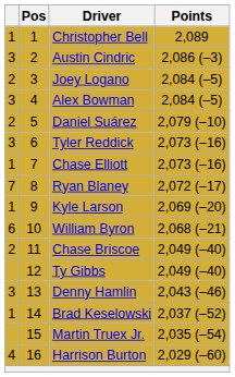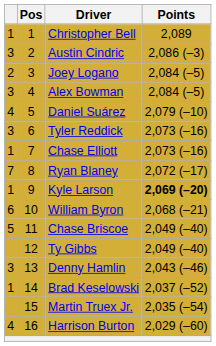 <table class="wikitable" style="font-size: 95%;">
 <tr>
 <th></th>
 <th>Pos</th>
 <th>Driver</th>
 <th>Points</th>
 </tr>
 <tr style="background:#D4AF37;">
 <td align="left"> 1</td>
 <td style="text-align:center;">1</td>
 <td><a href='#'>Christopher Bell</a></td>
 <td style="text-align:center;">2,089</td>
 </tr>
 <tr style="background:#D4AF37;">
 <td align="left"> 3</td>
 <td style="text-align:center;">2</td>
 <td><a href='#'>Austin Cindric</a></td>
 <td style="text-align:center;">2,086 (–3)</td>
 </tr>
 <tr style="background:#D4AF37;">
 <td align="left"> 2</td>
 <td style="text-align:center;">3</td>
 <td><a href='#'>Joey Logano</a></td>
 <td style="text-align:center;">2,084 (–5)</td>
 </tr>
 <tr style="background:#D4AF37;">
 <td align="left"> 3</td>
 <td style="text-align:center;">4</td>
 <td><a href='#'>Alex Bowman</a></td>
 <td style="text-align:center;">2,084 (–5)</td>
 </tr>
 <tr style="background:#D4AF37;">
-<td align="left"> 2</td>
+<td align="left"> 4</td>
 <td style="text-align:center;">5</td>
 <td><a href='#'>Daniel Suárez</a></td>
 <td style="text-align:center;">2,079 (–10)</td>
 </tr>
 <tr style="background:#D4AF37;">
 <td align="left"> 3</td>
 <td style="text-align:center;">6</td>
 <td><a href='#'>Tyler Reddick</a></td>
 <td style="text-align:center;">2,073 (–16)</td>
 </tr>
 <tr style="background:#D4AF37;">
 <td align="left"> 1</td>
 <td style="text-align:center;">7</td>
 <td><a href='#'>Chase Elliott</a></td>
 <td style="text-align:center;">2,073 (–16)</td>
 </tr>
 <tr style="background:#D4AF37;">
 <td align="left"> 7</td>
 <td style="text-align:center;">8</td>
 <td><a href='#'>Ryan Blaney</a></td>
 <td style="text-align:center;">2,072 (–17)</td>
 </tr>
 <tr style="background:#D4AF37;">
 <td align="left"> 1</td>
 <td style="text-align:center;">9</td>
 <td><a href='#'>Kyle Larson</a></td>
-<td style="text-align:center;">2,069 (–20)</td>
+<td style="text-align:center;"><strong>2,069 (–20)</strong></td>
 </tr>
 <tr style="background:#D4AF37;">
 <td align="left"> 6</td>
 <td style="text-align:center;">10</td>
 <td><a href='#'>William Byron</a></td>
 <td style="text-align:center;">2,068 (–21)</td>
 </tr>
 <tr style="background:#D4AF37;">
-<td align="left"> 2</td>
+<td align="left"> 5</td>
 <td style="text-align:center;">11</td>
 <td><a href='#'>Chase Briscoe</a></td>
 <td style="text-align:center;">2,049 (–40)</td>
 </tr>
 <tr style="background:#D4AF37;">
 <td align="left"></td>
 <td style="text-align:center;">12</td>
 <td><a href='#'>Ty Gibbs</a></td>
 <td style="text-align:center;">2,049 (–40)</td>
 </tr>
 <tr style="background:#D4AF37;">
 <td align="left"> 3</td>
 <td style="text-align:center;">13</td>
 <td><a href='#'>Denny Hamlin</a></td>
 <td style="text-align:center;">2,043 (–46)</td>
 </tr>
 <tr style="background:#D4AF37;">
 <td align="left"> 1</td>
 <td style="text-align:center;">14</td>
 <td><a href='#'>Brad Keselowski</a></td>
 <td style="text-align:center;">2,037 (–52)</td>
 </tr>
 <tr style="background:#D4AF37;">
 <td align="left"></td>
 <td style="text-align:center;">15</td>
 <td><a href='#'>Martin Truex Jr.</a></td>
 <td style="text-align:center;">2,035 (–54)</td>
 </tr>
 <tr style="background:#D4AF37;">
 <td align="left"> 4</td>
 <td style="text-align:center;">16</td>
 <td><a href='#'>Harrison Burton</a></td>
 <td style="text-align:center;">2,029 (–60)</td>
 </tr>
 <tr class="sortbottom">
 <th colspan="9"></th>
 </tr>
 </table>
